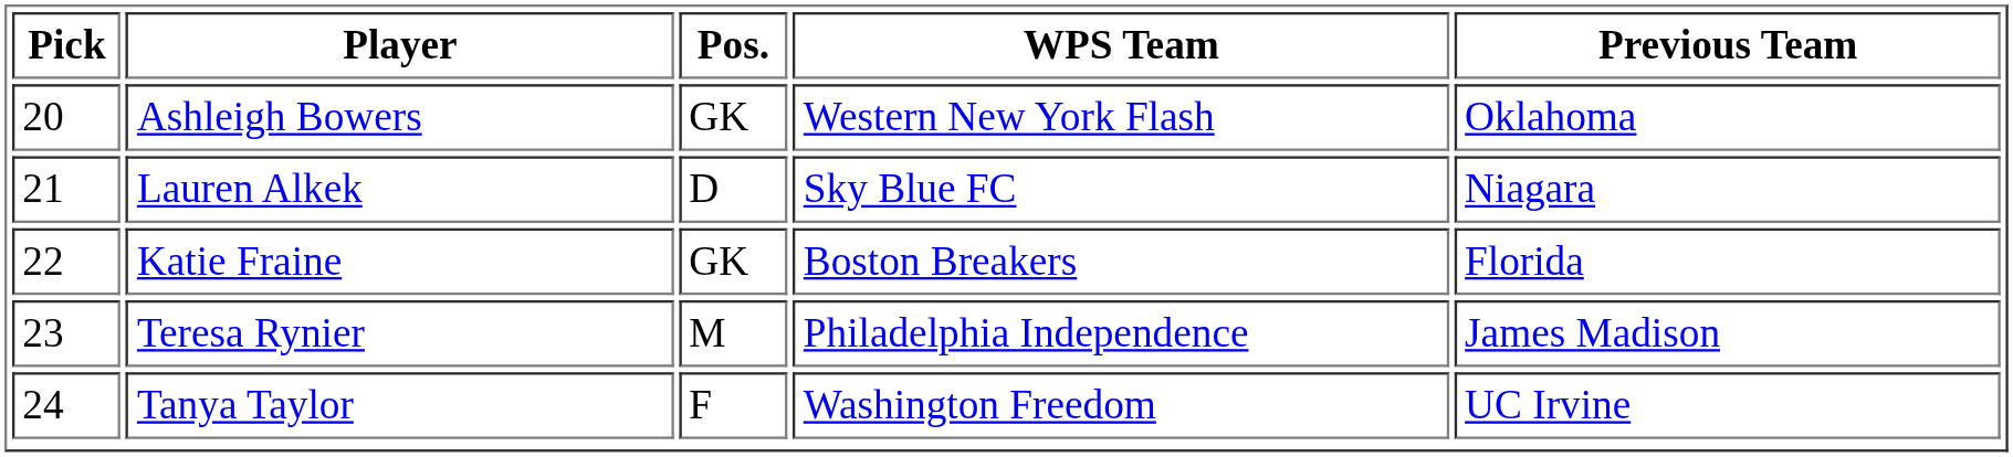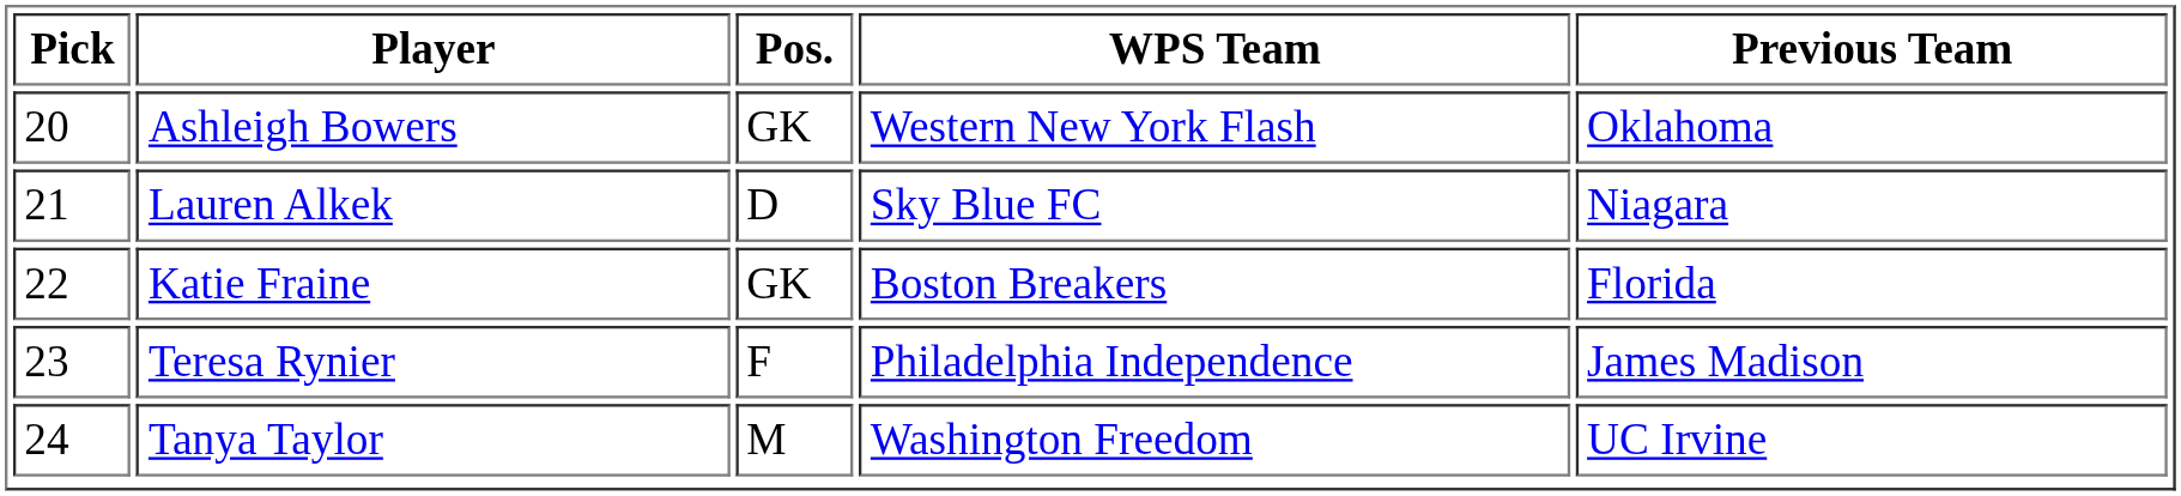 <table border="1" cellpadding="3">
 <tr>
 <th width="5%">Pick</th>
 <th width="25%">Player</th>
 <th width="5%">Pos.</th>
 <th width="30%">WPS Team</th>
 <th width="25%">Previous Team</th>
 </tr>
 <tr>
 <td>20</td>
 <td><a href='#'>Ashleigh Bowers</a></td>
 <td>GK</td>
 <td><a href='#'>Western New York Flash</a></td>
 <td><a href='#'>Oklahoma</a></td>
 </tr>
 <tr>
 <td>21</td>
 <td><a href='#'>Lauren Alkek</a></td>
 <td>D</td>
 <td><a href='#'>Sky Blue FC</a></td>
 <td><a href='#'>Niagara</a></td>
 </tr>
 <tr>
 <td>22</td>
 <td><a href='#'>Katie Fraine</a></td>
 <td>GK</td>
 <td><a href='#'>Boston Breakers</a></td>
 <td><a href='#'>Florida</a></td>
 </tr>
 <tr>
 <td>23</td>
 <td><a href='#'>Teresa Rynier</a></td>
-<td>M</td>
+<td>F</td>
 <td><a href='#'>Philadelphia Independence</a></td>
 <td><a href='#'>James Madison</a></td>
 </tr>
 <tr>
 <td>24</td>
 <td><a href='#'>Tanya Taylor</a></td>
-<td>F</td>
+<td>M</td>
 <td><a href='#'>Washington Freedom</a></td>
 <td><a href='#'>UC Irvine</a></td>
 </tr>
 <tr>
 </tr>
 </table>
